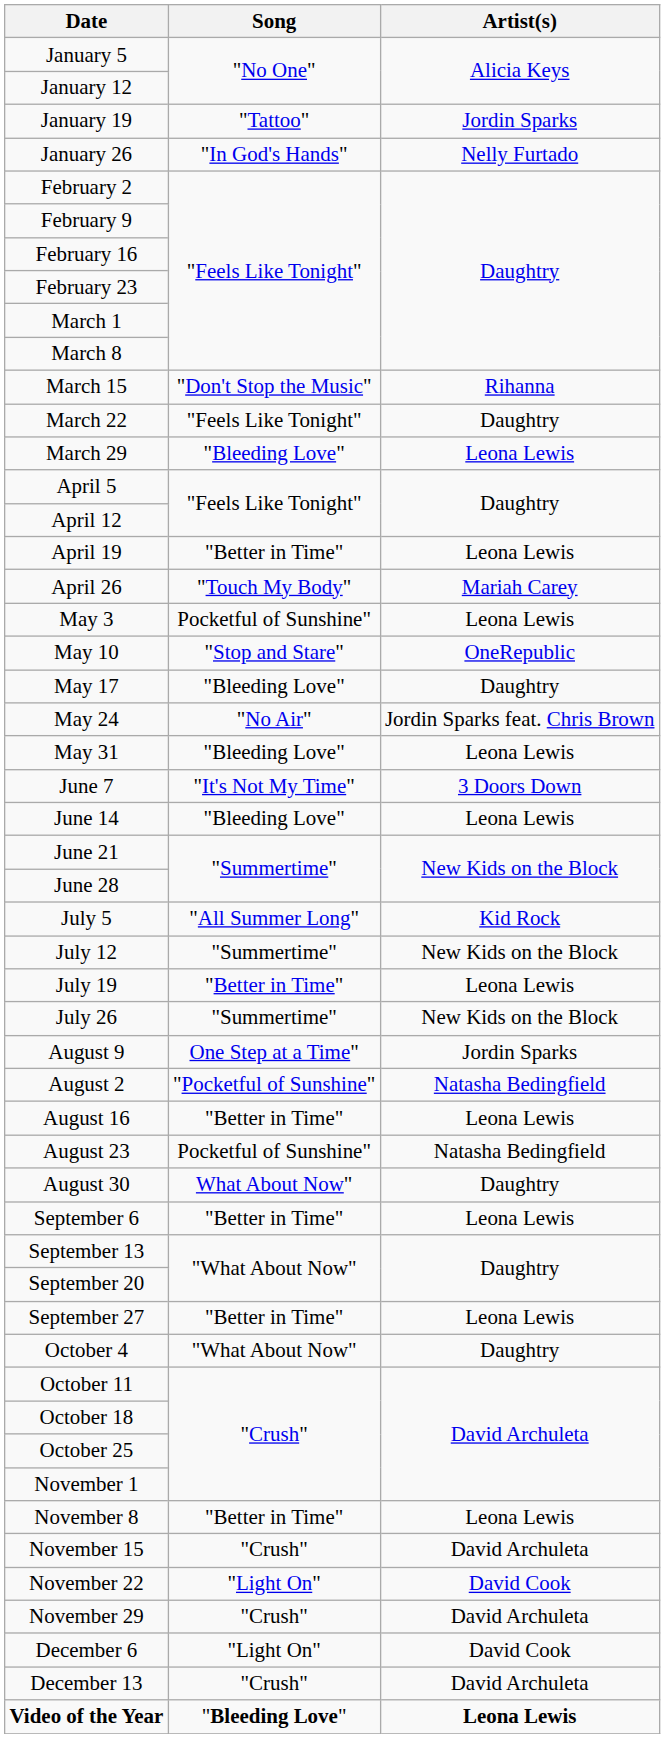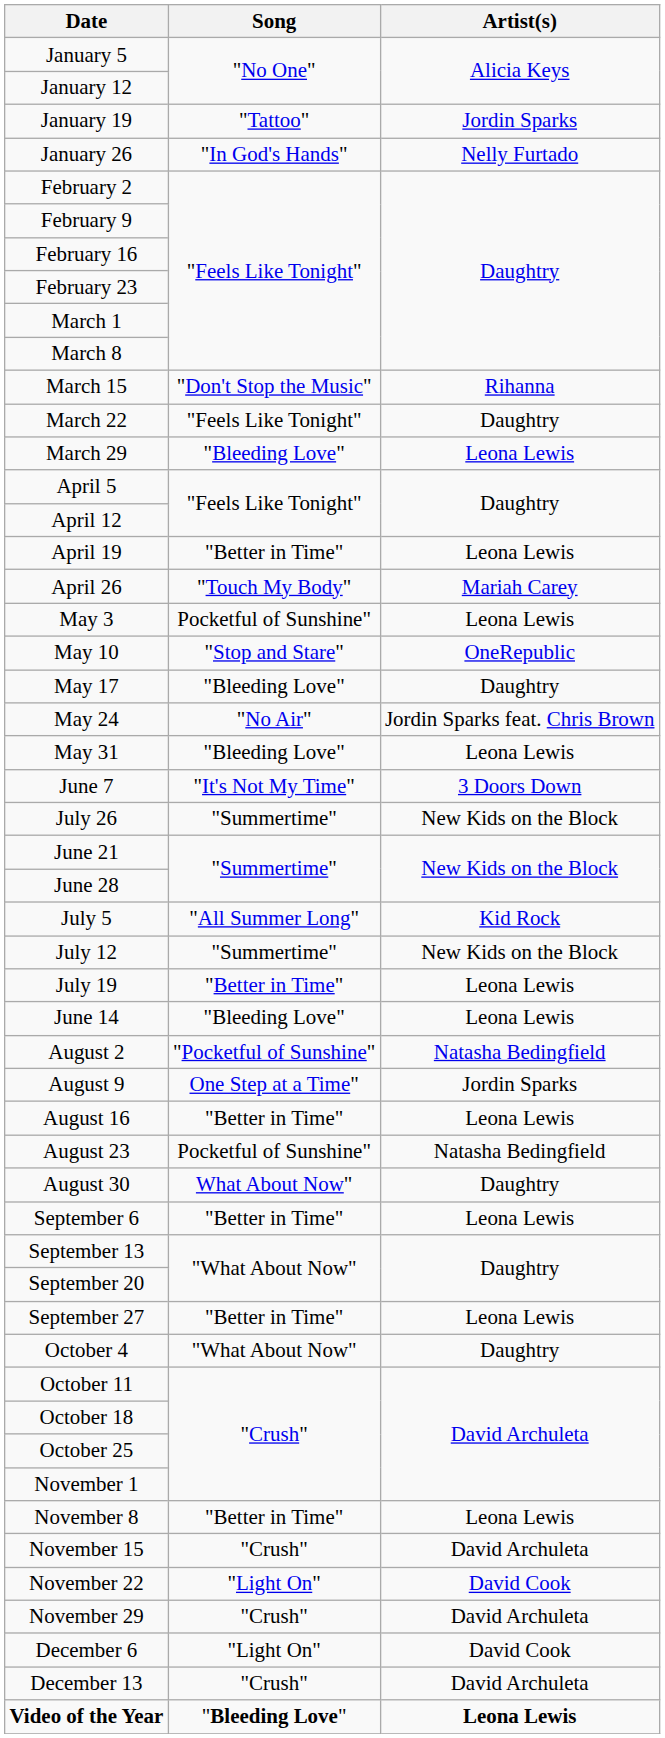 <table class="wikitable collapsible collapsed" style="text-align:center;">
 <tr>
 <th>Date</th>
 <th>Song</th>
 <th>Artist(s)</th>
 </tr>
 <tr>
 <td>January 5</td>
 <td rowspan="2">"<a href='#'>No One</a>"</td>
 <td rowspan="2"><a href='#'>Alicia Keys</a></td>
 </tr>
 <tr>
 <td>January 12</td>
 </tr>
 <tr>
 <td>January 19</td>
 <td>"<a href='#'>Tattoo</a>"</td>
 <td><a href='#'>Jordin Sparks</a></td>
 </tr>
 <tr>
 <td>January 26</td>
 <td>"<a href='#'>In God's Hands</a>"</td>
 <td><a href='#'>Nelly Furtado</a></td>
 </tr>
 <tr>
 <td>February 2</td>
 <td rowspan="6">"<a href='#'>Feels Like Tonight</a>"</td>
 <td rowspan="6"><a href='#'>Daughtry</a></td>
 </tr>
 <tr>
 <td>February 9</td>
 </tr>
 <tr>
 <td>February 16</td>
 </tr>
 <tr>
 <td>February 23</td>
 </tr>
 <tr>
 <td>March 1</td>
 </tr>
 <tr>
 <td>March 8</td>
 </tr>
 <tr>
 <td>March 15</td>
 <td>"<a href='#'>Don't Stop the Music</a>"</td>
 <td><a href='#'>Rihanna</a></td>
 </tr>
 <tr>
 <td>March 22</td>
 <td>"Feels Like Tonight"</td>
 <td>Daughtry</td>
 </tr>
 <tr>
 <td>March 29</td>
 <td>"<a href='#'>Bleeding Love</a>"</td>
 <td><a href='#'>Leona Lewis</a></td>
 </tr>
 <tr>
 <td>April 5</td>
 <td rowspan="2">"Feels Like Tonight"</td>
 <td rowspan="2">Daughtry</td>
 </tr>
 <tr>
 <td>April 12</td>
 </tr>
 <tr>
 <td>April 19</td>
 <td>"Better in Time"</td>
 <td>Leona Lewis</td>
 </tr>
 <tr>
 <td>April 26</td>
 <td>"<a href='#'>Touch My Body</a>"</td>
 <td><a href='#'>Mariah Carey</a></td>
 </tr>
 <tr>
 <td>May 3</td>
 <td>Pocketful of Sunshine"</td>
 <td>Leona Lewis</td>
 </tr>
 <tr>
 <td>May 10</td>
 <td>"<a href='#'>Stop and Stare</a>"</td>
 <td><a href='#'>OneRepublic</a></td>
 </tr>
 <tr>
 <td>May 17</td>
 <td>"Bleeding Love"</td>
 <td>Daughtry</td>
 </tr>
 <tr>
 <td>May 24</td>
 <td>"<a href='#'>No Air</a>"</td>
 <td>Jordin Sparks feat. <a href='#'>Chris Brown</a></td>
 </tr>
 <tr>
 <td>May 31</td>
 <td>"Bleeding Love"</td>
 <td>Leona Lewis</td>
 </tr>
 <tr>
 <td>June 7</td>
 <td>"<a href='#'>It's Not My Time</a>"</td>
 <td><a href='#'>3 Doors Down</a></td>
 </tr>
 <tr>
-<td>June 14</td>
-<td>"Bleeding Love"</td>
-<td>Leona Lewis</td>
+<td>July 26</td>
+<td>"Summertime"</td>
+<td>New Kids on the Block</td>
 </tr>
 <tr>
 <td>June 21</td>
 <td rowspan="2">"<a href='#'>Summertime</a>"</td>
 <td rowspan="2"><a href='#'>New Kids on the Block</a></td>
 </tr>
 <tr>
 <td>June 28</td>
 </tr>
 <tr>
 <td>July 5</td>
 <td>"<a href='#'>All Summer Long</a>"</td>
 <td><a href='#'>Kid Rock</a></td>
 </tr>
 <tr>
 <td>July 12</td>
 <td>"Summertime"</td>
 <td>New Kids on the Block</td>
 </tr>
 <tr>
 <td>July 19</td>
 <td>"<a href='#'>Better in Time</a>"</td>
 <td>Leona Lewis</td>
 </tr>
 <tr>
-<td>July 26</td>
-<td>"Summertime"</td>
-<td>New Kids on the Block</td>
+<td>June 14</td>
+<td>"Bleeding Love"</td>
+<td>Leona Lewis</td>
+</tr>
+<tr>
+<td>August 2</td>
+<td>"<a href='#'>Pocketful of Sunshine</a>"</td>
+<td><a href='#'>Natasha Bedingfield</a></td>
 </tr>
 <tr>
 <td>August 9</td>
 <td><a href='#'>One Step at a Time</a>"</td>
 <td>Jordin Sparks</td>
-</tr>
-<tr>
-<td>August 2</td>
-<td>"<a href='#'>Pocketful of Sunshine</a>"</td>
-<td><a href='#'>Natasha Bedingfield</a></td>
 </tr>
 <tr>
 <td>August 16</td>
 <td>"Better in Time"</td>
 <td>Leona Lewis</td>
 </tr>
 <tr>
 <td>August 23</td>
 <td>Pocketful of Sunshine"</td>
 <td>Natasha Bedingfield</td>
 </tr>
 <tr>
 <td>August 30</td>
 <td><a href='#'>What About Now</a>"</td>
 <td>Daughtry</td>
 </tr>
 <tr>
 <td>September 6</td>
 <td>"Better in Time"</td>
 <td>Leona Lewis</td>
 </tr>
 <tr>
 <td>September 13</td>
 <td rowspan="2">"What About Now"</td>
 <td rowspan="2">Daughtry</td>
 </tr>
 <tr>
 <td>September 20</td>
 </tr>
 <tr>
 <td>September 27</td>
 <td>"Better in Time"</td>
 <td>Leona Lewis</td>
 </tr>
 <tr>
 <td>October 4</td>
 <td>"What About Now"</td>
 <td>Daughtry</td>
 </tr>
 <tr>
 <td>October 11</td>
 <td rowspan="4">"<a href='#'>Crush</a>"</td>
 <td rowspan="4"><a href='#'>David Archuleta</a></td>
 </tr>
 <tr>
 <td>October 18</td>
 </tr>
 <tr>
 <td>October 25</td>
 </tr>
 <tr>
 <td>November 1</td>
 </tr>
 <tr>
 <td>November 8</td>
 <td>"Better in Time"</td>
 <td>Leona Lewis</td>
 </tr>
 <tr>
 <td>November 15</td>
 <td>"Crush"</td>
 <td>David Archuleta</td>
 </tr>
 <tr>
 <td>November 22</td>
 <td>"<a href='#'>Light On</a>"</td>
 <td><a href='#'>David Cook</a></td>
 </tr>
 <tr>
 <td>November 29</td>
 <td>"Crush"</td>
 <td>David Archuleta</td>
 </tr>
 <tr>
 <td>December 6</td>
 <td>"Light On"</td>
 <td>David Cook</td>
 </tr>
 <tr>
 <td>December 13</td>
 <td>"Crush"</td>
 <td>David Archuleta</td>
 </tr>
 <tr>
 <td><strong>Video of the Year</strong></td>
 <td>"<strong>Bleeding Love</strong>"</td>
 <td><strong>Leona Lewis</strong></td>
 </tr>
 </table>
